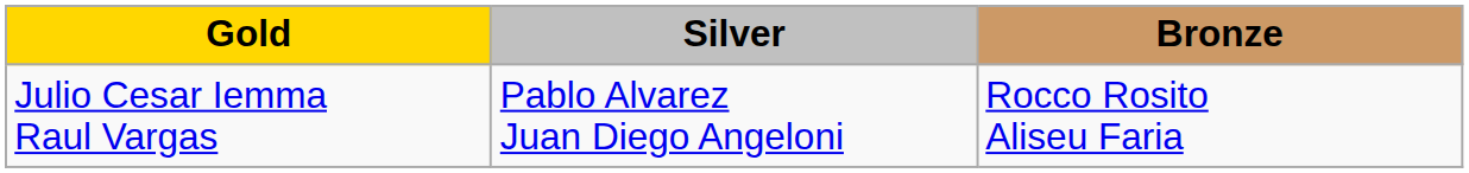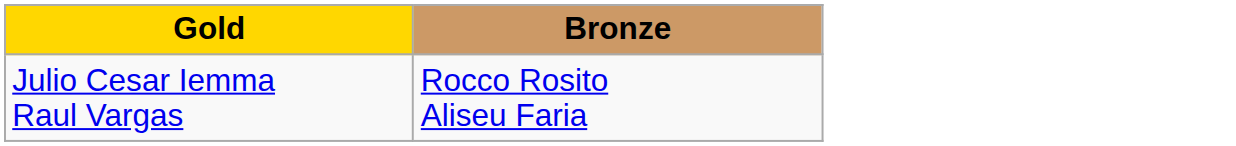 <table class="wikitable" style="text-align:left">
 <tr align="center">
 <td width=200 bgcolor=gold><strong>Gold</strong></td>
-<td width=200 bgcolor=silver><strong>Silver</strong></td>
 <td width=200 bgcolor=CC9966><strong>Bronze</strong></td>
 </tr>
 <tr>
 <td><a href='#'>Julio Cesar Iemma</a><br><a href='#'>Raul Vargas</a><br><em></em></td>
-<td><a href='#'>Pablo Alvarez</a><br><a href='#'>Juan Diego Angeloni</a><br><em></em></td>
 <td><a href='#'>Rocco Rosito</a><br><a href='#'>Aliseu Faria</a><br><em></em></td>
 </tr>
 </table>
